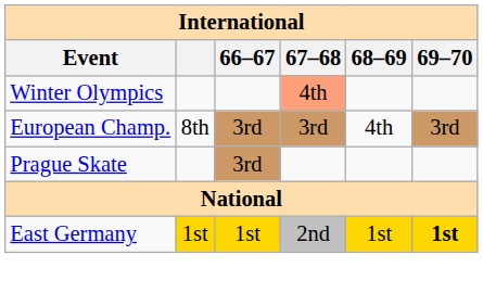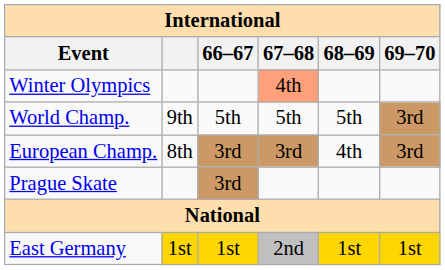 <table class="wikitable" style="text-align:center">
 <tr>
 <th style="background-color: #ffdead; " colspan=6 align=center>International</th>
 </tr>
 <tr>
 <th>Event</th>
 <th></th>
 <th>66–67</th>
 <th>67–68</th>
 <th>68–69</th>
 <th>69–70</th>
 </tr>
 <tr>
 <td align=left><a href='#'>Winter Olympics</a></td>
 <td></td>
 <td></td>
 <td style="background: lightsalmon;">4th</td>
 <td></td>
 <td></td>
+</tr>
+<tr>
+<td align=left><a href='#'>World Champ.</a></td>
+<td>9th</td>
+<td>5th</td>
+<td>5th</td>
+<td>5th</td>
+<td bgcolor=cc9966>3rd</td>
 </tr>
 <tr>
 <td align=left><a href='#'>European Champ.</a></td>
 <td>8th</td>
 <td bgcolor=cc9966>3rd</td>
 <td bgcolor=cc9966>3rd</td>
 <td>4th</td>
 <td bgcolor=cc9966>3rd</td>
 </tr>
 <tr>
 <td align=left><a href='#'>Prague Skate</a></td>
 <td></td>
 <td bgcolor=cc9966>3rd</td>
 <td></td>
 <td></td>
 <td></td>
 </tr>
 <tr>
 <th style="background-color: #ffdead; " colspan=6 align=center>National</th>
 </tr>
 <tr>
 <td align=left><a href='#'>East Germany</a></td>
 <td bgcolor=gold>1st</td>
 <td bgcolor=gold>1st</td>
 <td bgcolor=silver>2nd</td>
 <td bgcolor=gold>1st</td>
-<td bgcolor=gold><strong>1st</strong></td>
+<td bgcolor=gold>1st</td>
 </tr>
 </table>
